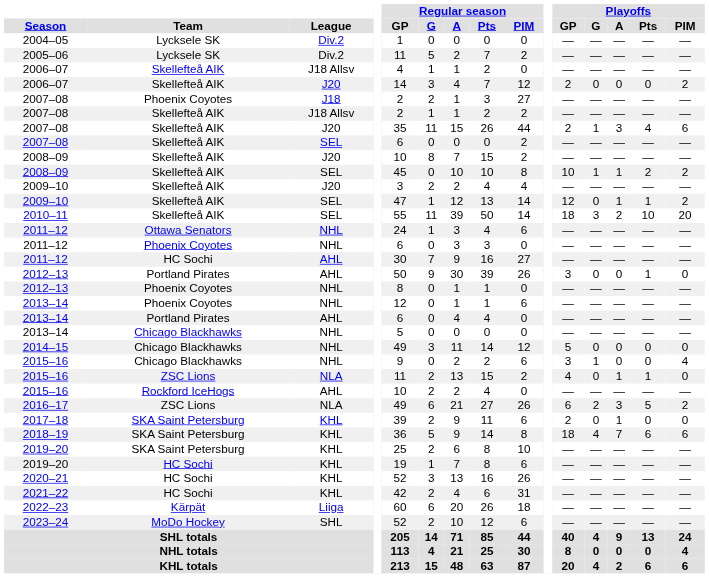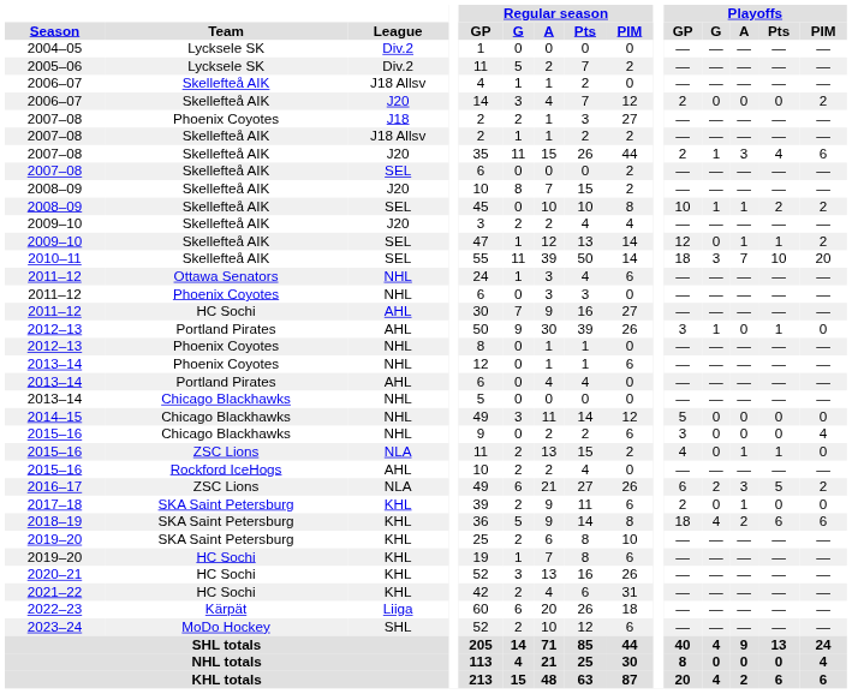 <table border="0" cellpadding="1" cellspacing="0" style="text-align:center; width:60em">
 <tr bgcolor="#e0e0e0">
 <th colspan="3" bgcolor="#ffffff"> </th>
 <th rowspan="99" bgcolor="#ffffff"> </th>
 <th colspan="5"><a href='#'>Regular season</a></th>
 <th rowspan="99" bgcolor="#ffffff"> </th>
 <th colspan="5"><a href='#'>Playoffs</a></th>
 </tr>
 <tr bgcolor="#e0e0e0">
 <th><a href='#'>Season</a></th>
 <th>Team</th>
 <th>League</th>
 <th>GP</th>
 <th><a href='#'>G</a></th>
 <th><a href='#'>A</a></th>
 <th><a href='#'>Pts</a></th>
 <th><a href='#'>PIM</a></th>
 <th>GP</th>
 <th>G</th>
 <th>A</th>
 <th>Pts</th>
 <th>PIM</th>
 </tr>
 <tr>
 <td>2004–05</td>
 <td>Lycksele SK</td>
 <td><a href='#'>Div.2</a></td>
 <td>1</td>
 <td>0</td>
 <td>0</td>
 <td>0</td>
 <td>0</td>
 <td>—</td>
 <td>—</td>
 <td>—</td>
 <td>—</td>
 <td>—</td>
 </tr>
 <tr bgcolor=f0f0f0>
 <td>2005–06</td>
 <td>Lycksele SK</td>
 <td>Div.2</td>
 <td>11</td>
 <td>5</td>
 <td>2</td>
 <td>7</td>
 <td>2</td>
 <td>—</td>
 <td>—</td>
 <td>—</td>
 <td>—</td>
 <td>—</td>
 </tr>
 <tr>
 <td>2006–07</td>
 <td><a href='#'>Skellefteå AIK</a></td>
 <td>J18 Allsv</td>
 <td>4</td>
 <td>1</td>
 <td>1</td>
 <td>2</td>
 <td>0</td>
 <td>—</td>
 <td>—</td>
 <td>—</td>
 <td>—</td>
 <td>—</td>
 </tr>
 <tr bgcolor=f0f0f0>
 <td>2006–07</td>
 <td>Skellefteå AIK</td>
 <td><a href='#'>J20</a></td>
 <td>14</td>
 <td>3</td>
 <td>4</td>
 <td>7</td>
 <td>12</td>
 <td>2</td>
 <td>0</td>
 <td>0</td>
 <td>0</td>
 <td>2</td>
 </tr>
 <tr>
 <td>2007–08</td>
 <td>Phoenix Coyotes</td>
 <td><a href='#'>J18</a></td>
 <td>2</td>
 <td>2</td>
 <td>1</td>
 <td>3</td>
 <td>27</td>
 <td>—</td>
 <td>—</td>
 <td>—</td>
 <td>—</td>
 <td>—</td>
 </tr>
 <tr bgcolor=f0f0f0>
 <td>2007–08</td>
 <td>Skellefteå AIK</td>
 <td>J18 Allsv</td>
 <td>2</td>
 <td>1</td>
 <td>1</td>
 <td>2</td>
 <td>2</td>
 <td>—</td>
 <td>—</td>
 <td>—</td>
 <td>—</td>
 <td>—</td>
 </tr>
 <tr>
 <td>2007–08</td>
 <td>Skellefteå AIK</td>
 <td>J20</td>
 <td>35</td>
 <td>11</td>
 <td>15</td>
 <td>26</td>
 <td>44</td>
 <td>2</td>
 <td>1</td>
 <td>3</td>
 <td>4</td>
 <td>6</td>
 </tr>
 <tr bgcolor=f0f0f0>
 <td><a href='#'>2007–08</a></td>
 <td>Skellefteå AIK</td>
 <td><a href='#'>SEL</a></td>
 <td>6</td>
 <td>0</td>
 <td>0</td>
 <td>0</td>
 <td>2</td>
 <td>—</td>
 <td>—</td>
 <td>—</td>
 <td>—</td>
 <td>—</td>
 </tr>
 <tr>
 <td>2008–09</td>
 <td>Skellefteå AIK</td>
 <td>J20</td>
 <td>10</td>
 <td>8</td>
 <td>7</td>
 <td>15</td>
 <td>2</td>
 <td>—</td>
 <td>—</td>
 <td>—</td>
 <td>—</td>
 <td>—</td>
 </tr>
 <tr bgcolor=f0f0f0>
 <td><a href='#'>2008–09</a></td>
 <td>Skellefteå AIK</td>
 <td>SEL</td>
 <td>45</td>
 <td>0</td>
 <td>10</td>
 <td>10</td>
 <td>8</td>
 <td>10</td>
 <td>1</td>
 <td>1</td>
 <td>2</td>
 <td>2</td>
 </tr>
 <tr>
 <td>2009–10</td>
 <td>Skellefteå AIK</td>
 <td>J20</td>
 <td>3</td>
 <td>2</td>
 <td>2</td>
 <td>4</td>
 <td>4</td>
 <td>—</td>
 <td>—</td>
 <td>—</td>
 <td>—</td>
 <td>—</td>
 </tr>
 <tr bgcolor=f0f0f0>
 <td><a href='#'>2009–10</a></td>
 <td>Skellefteå AIK</td>
 <td>SEL</td>
 <td>47</td>
 <td>1</td>
 <td>12</td>
 <td>13</td>
 <td>14</td>
 <td>12</td>
 <td>0</td>
 <td>1</td>
 <td>1</td>
 <td>2</td>
 </tr>
 <tr>
 <td><a href='#'>2010–11</a></td>
 <td>Skellefteå AIK</td>
 <td>SEL</td>
 <td>55</td>
 <td>11</td>
 <td>39</td>
 <td>50</td>
 <td>14</td>
 <td>18</td>
 <td>3</td>
-<td>2</td>
+<td>7</td>
 <td>10</td>
 <td>20</td>
 </tr>
 <tr bgcolor=f0f0f0>
 <td><a href='#'>2011–12</a></td>
 <td><a href='#'>Ottawa Senators</a></td>
 <td><a href='#'>NHL</a></td>
 <td>24</td>
 <td>1</td>
 <td>3</td>
 <td>4</td>
 <td>6</td>
 <td>—</td>
 <td>—</td>
 <td>—</td>
 <td>—</td>
 <td>—</td>
 </tr>
 <tr>
 <td>2011–12</td>
 <td><a href='#'>Phoenix Coyotes</a></td>
 <td>NHL</td>
 <td>6</td>
 <td>0</td>
 <td>3</td>
 <td>3</td>
 <td>0</td>
 <td>—</td>
 <td>—</td>
 <td>—</td>
 <td>—</td>
 <td>—</td>
 </tr>
 <tr bgcolor=f0f0f0>
 <td><a href='#'>2011–12</a></td>
 <td>HC Sochi</td>
 <td><a href='#'>AHL</a></td>
 <td>30</td>
 <td>7</td>
 <td>9</td>
 <td>16</td>
 <td>27</td>
 <td>—</td>
 <td>—</td>
 <td>—</td>
 <td>—</td>
 <td>—</td>
 </tr>
 <tr>
 <td><a href='#'>2012–13</a></td>
 <td>Portland Pirates</td>
 <td>AHL</td>
 <td>50</td>
 <td>9</td>
 <td>30</td>
 <td>39</td>
 <td>26</td>
 <td>3</td>
-<td>0</td>
+<td>1</td>
 <td>0</td>
 <td>1</td>
 <td>0</td>
 </tr>
 <tr bgcolor=f0f0f0>
 <td><a href='#'>2012–13</a></td>
 <td>Phoenix Coyotes</td>
 <td>NHL</td>
 <td>8</td>
 <td>0</td>
 <td>1</td>
 <td>1</td>
 <td>0</td>
 <td>—</td>
 <td>—</td>
 <td>—</td>
 <td>—</td>
 <td>—</td>
 </tr>
 <tr>
 <td><a href='#'>2013–14</a></td>
 <td>Phoenix Coyotes</td>
 <td>NHL</td>
 <td>12</td>
 <td>0</td>
 <td>1</td>
 <td>1</td>
 <td>6</td>
 <td>—</td>
 <td>—</td>
 <td>—</td>
 <td>—</td>
 <td>—</td>
 </tr>
 <tr bgcolor=f0f0f0>
 <td><a href='#'>2013–14</a></td>
 <td>Portland Pirates</td>
 <td>AHL</td>
 <td>6</td>
 <td>0</td>
 <td>4</td>
 <td>4</td>
 <td>0</td>
 <td>—</td>
 <td>—</td>
 <td>—</td>
 <td>—</td>
 <td>—</td>
 </tr>
 <tr>
 <td>2013–14</td>
 <td><a href='#'>Chicago Blackhawks</a></td>
 <td>NHL</td>
 <td>5</td>
 <td>0</td>
 <td>0</td>
 <td>0</td>
 <td>0</td>
 <td>—</td>
 <td>—</td>
 <td>—</td>
 <td>—</td>
 <td>—</td>
 </tr>
 <tr bgcolor=f0f0f0>
 <td><a href='#'>2014–15</a></td>
 <td>Chicago Blackhawks</td>
 <td>NHL</td>
 <td>49</td>
 <td>3</td>
 <td>11</td>
 <td>14</td>
 <td>12</td>
 <td>5</td>
 <td>0</td>
 <td>0</td>
 <td>0</td>
 <td>0</td>
 </tr>
 <tr>
 <td><a href='#'>2015–16</a></td>
 <td>Chicago Blackhawks</td>
 <td>NHL</td>
 <td>9</td>
 <td>0</td>
 <td>2</td>
 <td>2</td>
 <td>6</td>
 <td>3</td>
-<td>1</td>
+<td>0</td>
 <td>0</td>
 <td>0</td>
 <td>4</td>
 </tr>
 <tr bgcolor=f0f0f0>
 <td><a href='#'>2015–16</a></td>
 <td><a href='#'>ZSC Lions</a></td>
 <td><a href='#'>NLA</a></td>
 <td>11</td>
 <td>2</td>
 <td>13</td>
 <td>15</td>
 <td>2</td>
 <td>4</td>
 <td>0</td>
 <td>1</td>
 <td>1</td>
 <td>0</td>
 </tr>
 <tr>
 <td><a href='#'>2015–16</a></td>
 <td><a href='#'>Rockford IceHogs</a></td>
 <td>AHL</td>
 <td>10</td>
 <td>2</td>
 <td>2</td>
 <td>4</td>
 <td>0</td>
 <td>—</td>
 <td>—</td>
 <td>—</td>
 <td>—</td>
 <td>—</td>
 </tr>
 <tr bgcolor=f0f0f0>
 <td><a href='#'>2016–17</a></td>
 <td>ZSC Lions</td>
 <td>NLA</td>
 <td>49</td>
 <td>6</td>
 <td>21</td>
 <td>27</td>
 <td>26</td>
 <td>6</td>
 <td>2</td>
 <td>3</td>
 <td>5</td>
 <td>2</td>
 </tr>
 <tr>
 <td><a href='#'>2017–18</a></td>
 <td><a href='#'>SKA Saint Petersburg</a></td>
 <td><a href='#'>KHL</a></td>
 <td>39</td>
 <td>2</td>
 <td>9</td>
 <td>11</td>
 <td>6</td>
 <td>2</td>
 <td>0</td>
 <td>1</td>
 <td>0</td>
 <td>0</td>
 </tr>
 <tr bgcolor=f0f0f0>
 <td><a href='#'>2018–19</a></td>
 <td>SKA Saint Petersburg</td>
 <td>KHL</td>
 <td>36</td>
 <td>5</td>
 <td>9</td>
 <td>14</td>
 <td>8</td>
 <td>18</td>
 <td>4</td>
-<td>7</td>
+<td>2</td>
 <td>6</td>
 <td>6</td>
 </tr>
 <tr>
 <td><a href='#'>2019–20</a></td>
 <td>SKA Saint Petersburg</td>
 <td>KHL</td>
 <td>25</td>
 <td>2</td>
 <td>6</td>
 <td>8</td>
 <td>10</td>
 <td>—</td>
 <td>—</td>
 <td>—</td>
 <td>—</td>
 <td>—</td>
 </tr>
 <tr bgcolor=f0f0f0>
 <td>2019–20</td>
 <td><a href='#'>HC Sochi</a></td>
 <td>KHL</td>
 <td>19</td>
 <td>1</td>
 <td>7</td>
 <td>8</td>
 <td>6</td>
 <td>—</td>
 <td>—</td>
 <td>—</td>
 <td>—</td>
 <td>—</td>
 </tr>
 <tr>
 <td><a href='#'>2020–21</a></td>
 <td>HC Sochi</td>
 <td>KHL</td>
 <td>52</td>
 <td>3</td>
 <td>13</td>
 <td>16</td>
 <td>26</td>
 <td>—</td>
 <td>—</td>
 <td>—</td>
 <td>—</td>
 <td>—</td>
 </tr>
 <tr bgcolor=f0f0f0>
 <td><a href='#'>2021–22</a></td>
 <td>HC Sochi</td>
 <td>KHL</td>
 <td>42</td>
 <td>2</td>
 <td>4</td>
 <td>6</td>
 <td>31</td>
 <td>—</td>
 <td>—</td>
 <td>—</td>
 <td>—</td>
 <td>—</td>
 </tr>
 <tr>
 <td><a href='#'>2022–23</a></td>
 <td><a href='#'>Kärpät</a></td>
 <td><a href='#'>Liiga</a></td>
 <td>60</td>
 <td>6</td>
 <td>20</td>
 <td>26</td>
 <td>18</td>
 <td>—</td>
 <td>—</td>
 <td>—</td>
 <td>—</td>
 <td>—</td>
 </tr>
 <tr bgcolor=f0f0f0>
 <td><a href='#'>2023–24</a></td>
 <td><a href='#'>MoDo Hockey</a></td>
 <td>SHL</td>
 <td>52</td>
 <td>2</td>
 <td>10</td>
 <td>12</td>
 <td>6</td>
 <td>—</td>
 <td>—</td>
 <td>—</td>
 <td>—</td>
 <td>—</td>
 </tr>
 <tr bgcolor="#e0e0e0">
 <th colspan="3">SHL totals</th>
 <th>205</th>
 <th>14</th>
 <th>71</th>
 <th>85</th>
 <th>44</th>
 <th>40</th>
 <th>4</th>
 <th>9</th>
 <th>13</th>
 <th>24</th>
 </tr>
 <tr bgcolor="#e0e0e0">
 <th colspan="3">NHL totals</th>
 <th>113</th>
 <th>4</th>
 <th>21</th>
 <th>25</th>
 <th>30</th>
 <th>8</th>
 <th>0</th>
 <th>0</th>
 <th>0</th>
 <th>4</th>
 </tr>
 <tr bgcolor="#e0e0e0">
 <th colspan="3">KHL totals</th>
 <th>213</th>
 <th>15</th>
 <th>48</th>
 <th>63</th>
 <th>87</th>
 <th>20</th>
 <th>4</th>
 <th>2</th>
 <th>6</th>
 <th>6</th>
 </tr>
 </table>
